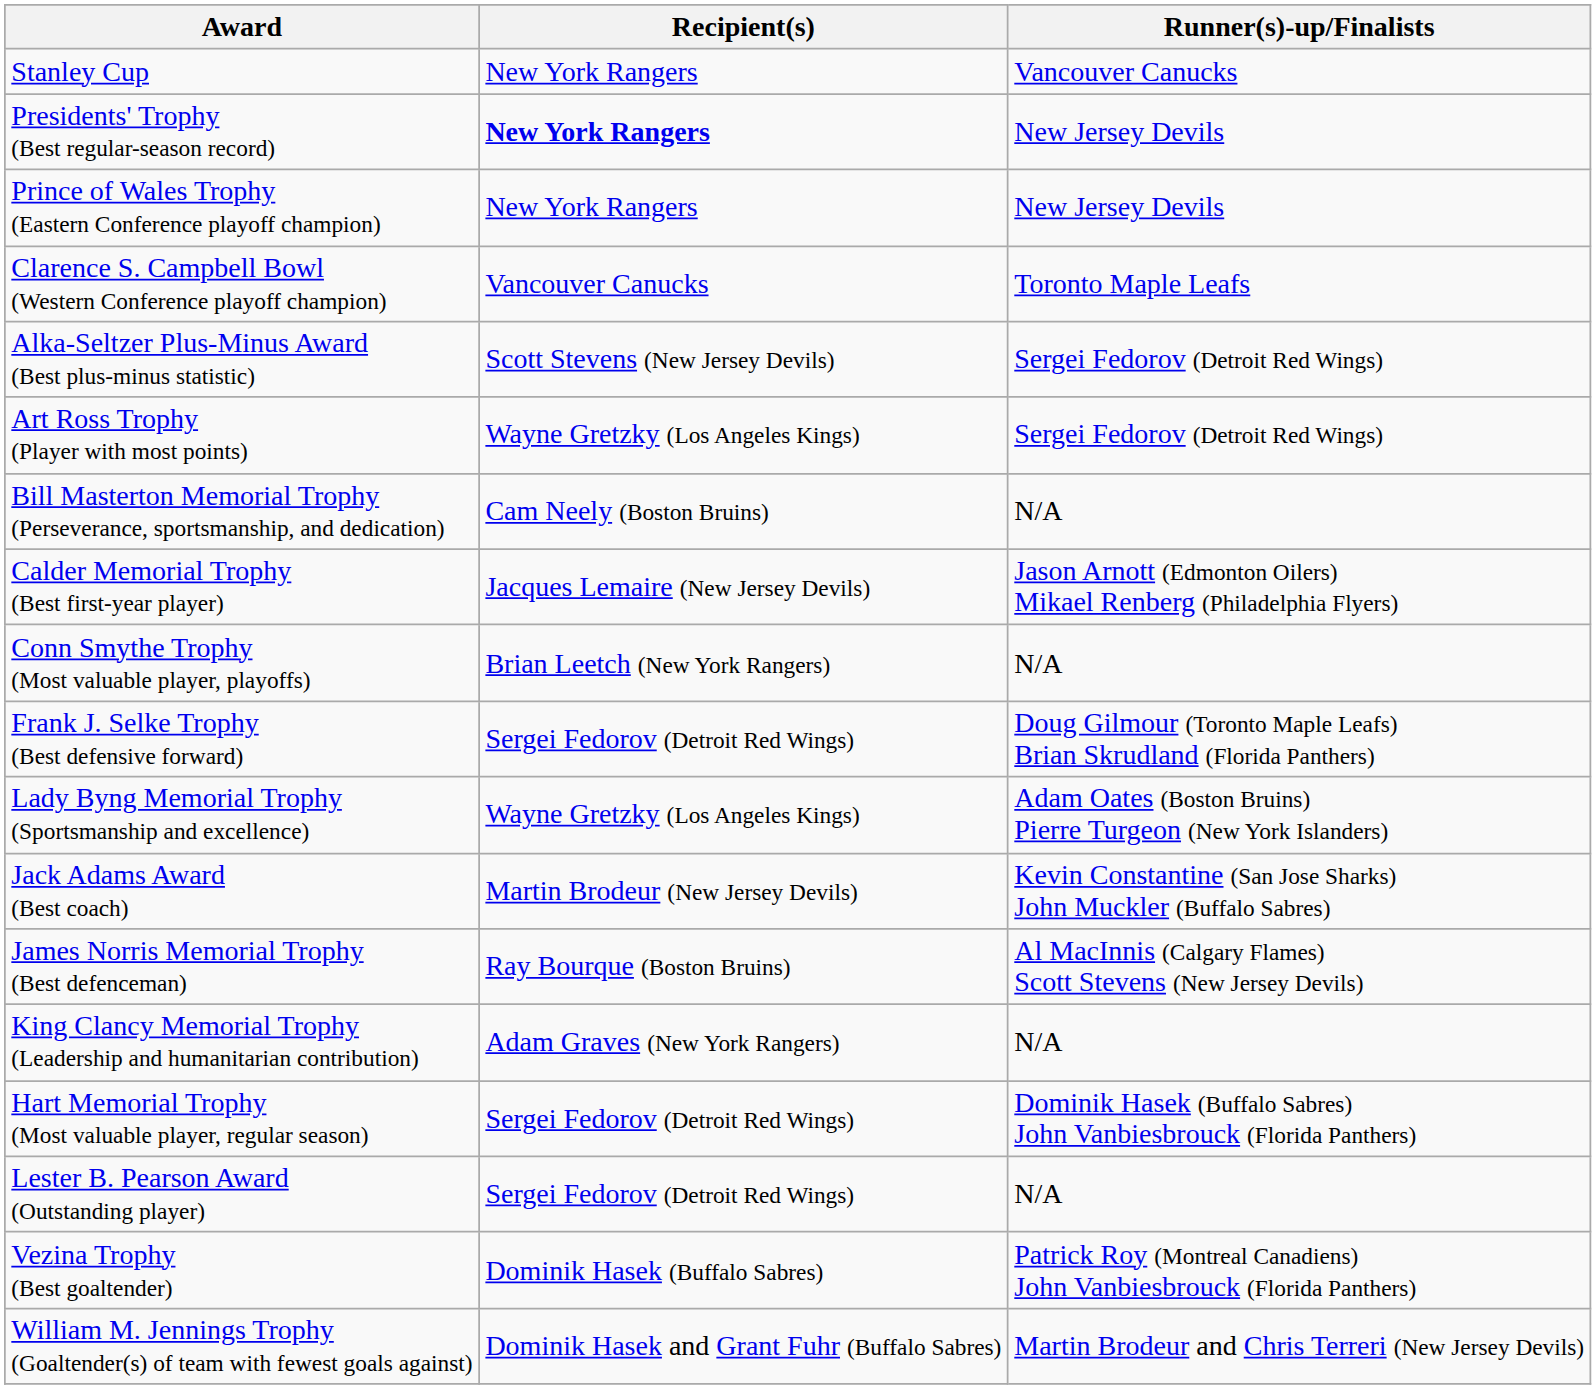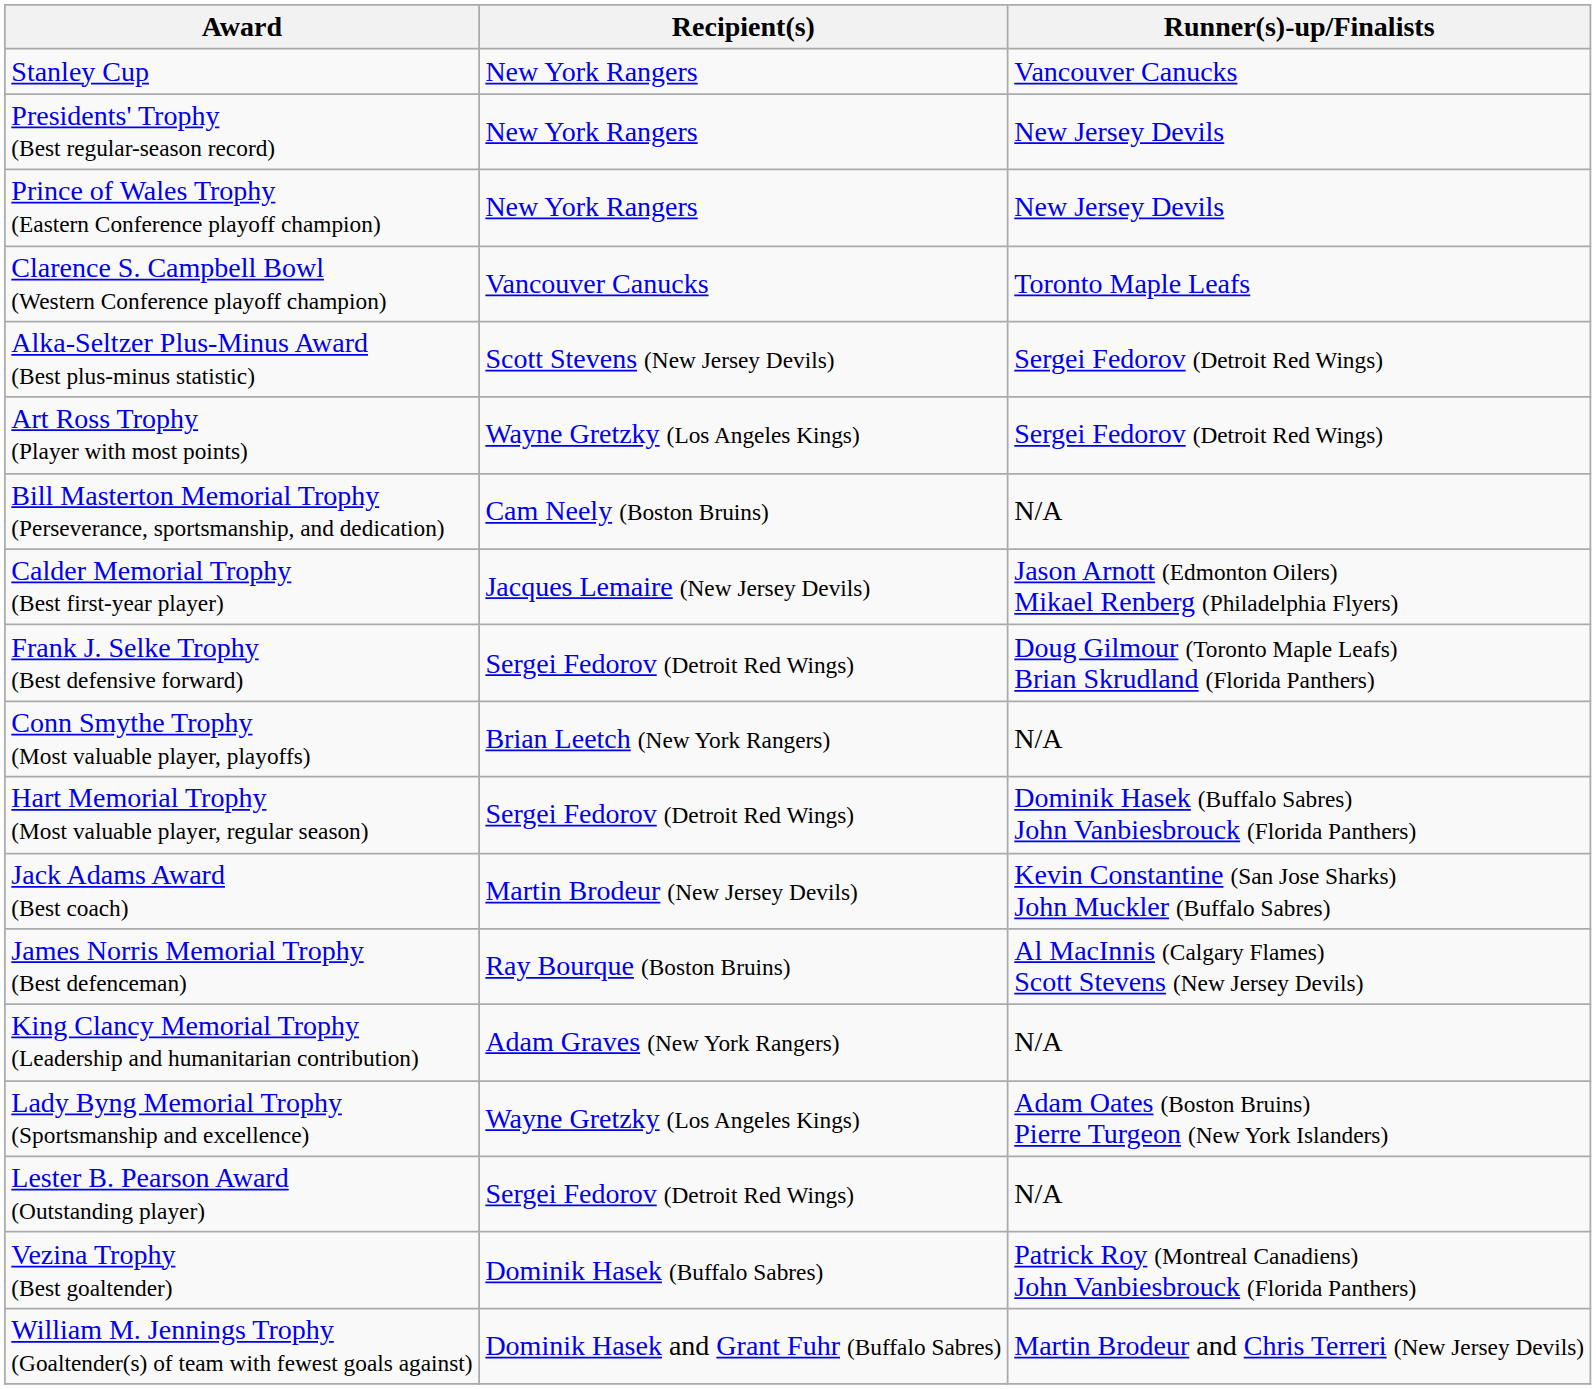 <table class="wikitable">
 <tr>
 <th>Award</th>
 <th>Recipient(s)</th>
 <th>Runner(s)-up/Finalists</th>
 </tr>
 <tr>
 <td><a href='#'>Stanley Cup</a></td>
 <td><a href='#'>New York Rangers</a></td>
 <td><a href='#'>Vancouver Canucks</a></td>
 </tr>
 <tr>
 <td><a href='#'>Presidents' Trophy</a><br><small>(Best regular-season record)</small></td>
-<td><strong><a href='#'>New York Rangers</a></strong></td>
+<td><a href='#'>New York Rangers</a></td>
 <td><a href='#'>New Jersey Devils</a></td>
 </tr>
 <tr>
 <td><a href='#'>Prince of Wales Trophy</a><br><small>(Eastern Conference playoff champion)</small></td>
 <td><a href='#'>New York Rangers</a></td>
 <td><a href='#'>New Jersey Devils</a></td>
 </tr>
 <tr>
 <td><a href='#'>Clarence S. Campbell Bowl</a><br><small>(Western Conference playoff champion)</small></td>
 <td><a href='#'>Vancouver Canucks</a></td>
 <td><a href='#'>Toronto Maple Leafs</a></td>
 </tr>
 <tr>
 <td><a href='#'>Alka-Seltzer Plus-Minus Award</a><br><small>(Best plus-minus statistic)</small></td>
 <td><a href='#'>Scott Stevens</a> <small>(New Jersey Devils)</small></td>
 <td><a href='#'>Sergei Fedorov</a> <small>(Detroit Red Wings)</small></td>
 </tr>
 <tr>
 <td><a href='#'>Art Ross Trophy</a><br><small>(Player with most points)</small></td>
 <td><a href='#'>Wayne Gretzky</a> <small>(Los Angeles Kings)</small></td>
 <td><a href='#'>Sergei Fedorov</a> <small>(Detroit Red Wings)</small></td>
 </tr>
 <tr>
 <td><a href='#'>Bill Masterton Memorial Trophy</a><br><small>(Perseverance, sportsmanship, and dedication)</small></td>
 <td><a href='#'>Cam Neely</a> <small>(Boston Bruins)</small></td>
 <td>N/A</td>
 </tr>
 <tr>
 <td><a href='#'>Calder Memorial Trophy</a><br><small>(Best first-year player)</small></td>
 <td><a href='#'>Jacques Lemaire</a> <small>(New Jersey Devils)</small></td>
 <td><a href='#'>Jason Arnott</a> <small>(Edmonton Oilers)</small><br><a href='#'>Mikael Renberg</a> <small>(Philadelphia Flyers)</small></td>
 </tr>
 <tr>
+<td><a href='#'>Frank J. Selke Trophy</a><br><small>(Best defensive forward)</small></td>
+<td><a href='#'>Sergei Fedorov</a> <small>(Detroit Red Wings)</small></td>
+<td><a href='#'>Doug Gilmour</a> <small>(Toronto Maple Leafs)</small><br><a href='#'>Brian Skrudland</a> <small>(Florida Panthers)</small></td>
+</tr>
+<tr>
 <td><a href='#'>Conn Smythe Trophy</a><br><small>(Most valuable player, playoffs)</small></td>
 <td><a href='#'>Brian Leetch</a> <small>(New York Rangers)</small></td>
 <td>N/A</td>
 </tr>
 <tr>
-<td><a href='#'>Frank J. Selke Trophy</a><br><small>(Best defensive forward)</small></td>
+<td><a href='#'>Hart Memorial Trophy</a><br><small>(Most valuable player, regular season)</small></td>
 <td><a href='#'>Sergei Fedorov</a> <small>(Detroit Red Wings)</small></td>
-<td><a href='#'>Doug Gilmour</a> <small>(Toronto Maple Leafs)</small><br><a href='#'>Brian Skrudland</a> <small>(Florida Panthers)</small></td>
-</tr>
-<tr>
-<td><a href='#'>Lady Byng Memorial Trophy</a><br><small>(Sportsmanship and excellence)</small></td>
-<td><a href='#'>Wayne Gretzky</a> <small>(Los Angeles Kings)</small></td>
-<td><a href='#'>Adam Oates</a> <small>(Boston Bruins)</small><br><a href='#'>Pierre Turgeon</a> <small>(New York Islanders)</small></td>
+<td><a href='#'>Dominik Hasek</a> <small>(Buffalo Sabres)</small><br><a href='#'>John Vanbiesbrouck</a> <small>(Florida Panthers)</small></td>
 </tr>
 <tr>
 <td><a href='#'>Jack Adams Award</a><br><small>(Best coach)</small></td>
 <td><a href='#'>Martin Brodeur</a> <small>(New Jersey Devils)</small></td>
 <td><a href='#'>Kevin Constantine</a> <small>(San Jose Sharks)</small><br><a href='#'>John Muckler</a> <small>(Buffalo Sabres)</small></td>
 </tr>
 <tr>
 <td><a href='#'>James Norris Memorial Trophy</a><br><small>(Best defenceman)</small></td>
 <td><a href='#'>Ray Bourque</a> <small>(Boston Bruins)</small></td>
 <td><a href='#'>Al MacInnis</a> <small>(Calgary Flames)</small><br><a href='#'>Scott Stevens</a> <small>(New Jersey Devils)</small></td>
 </tr>
 <tr>
 <td><a href='#'>King Clancy Memorial Trophy</a><br><small>(Leadership and humanitarian contribution)</small></td>
 <td><a href='#'>Adam Graves</a> <small>(New York Rangers)</small></td>
 <td>N/A</td>
 </tr>
 <tr>
-<td><a href='#'>Hart Memorial Trophy</a><br><small>(Most valuable player, regular season)</small></td>
-<td><a href='#'>Sergei Fedorov</a> <small>(Detroit Red Wings)</small></td>
-<td><a href='#'>Dominik Hasek</a> <small>(Buffalo Sabres)</small><br><a href='#'>John Vanbiesbrouck</a> <small>(Florida Panthers)</small></td>
+<td><a href='#'>Lady Byng Memorial Trophy</a><br><small>(Sportsmanship and excellence)</small></td>
+<td><a href='#'>Wayne Gretzky</a> <small>(Los Angeles Kings)</small></td>
+<td><a href='#'>Adam Oates</a> <small>(Boston Bruins)</small><br><a href='#'>Pierre Turgeon</a> <small>(New York Islanders)</small></td>
 </tr>
 <tr>
 <td><a href='#'>Lester B. Pearson Award</a><br><small>(Outstanding player)</small></td>
 <td><a href='#'>Sergei Fedorov</a> <small>(Detroit Red Wings)</small></td>
 <td>N/A</td>
 </tr>
 <tr>
 <td><a href='#'>Vezina Trophy</a><br><small>(Best goaltender)</small></td>
 <td><a href='#'>Dominik Hasek</a> <small>(Buffalo Sabres)</small></td>
 <td><a href='#'>Patrick Roy</a> <small>(Montreal Canadiens)</small><br><a href='#'>John Vanbiesbrouck</a> <small>(Florida Panthers)</small></td>
 </tr>
 <tr>
 <td><a href='#'>William M. Jennings Trophy</a><br><small>(Goaltender(s) of team with fewest goals against)</small></td>
 <td><a href='#'>Dominik Hasek</a> and <a href='#'>Grant Fuhr</a> <small>(Buffalo Sabres)</small></td>
 <td><a href='#'>Martin Brodeur</a> and <a href='#'>Chris Terreri</a> <small>(New Jersey Devils)</small></td>
 </tr>
 </table>
